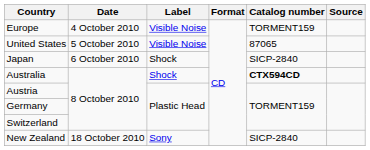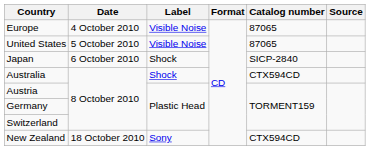 <table class="wikitable">
 <tr>
 <th>Country</th>
 <th>Date</th>
 <th>Label</th>
 <th>Format</th>
 <th>Catalog number</th>
 <th>Source</th>
 </tr>
 <tr>
 <td>Europe<br></td>
 <td>4 October 2010</td>
 <td><a href='#'>Visible Noise</a></td>
 <td rowspan="8"><a href='#'>CD</a></td>
-<td>TORMENT159</td>
+<td>87065</td>
 <td></td>
 </tr>
 <tr>
 <td>United States</td>
 <td>5 October 2010</td>
 <td><a href='#'>Visible Noise</a></td>
 <td>87065</td>
 <td></td>
 </tr>
 <tr>
 <td>Japan</td>
 <td>6 October 2010</td>
 <td>Shock</td>
 <td>SICP-2840</td>
 <td></td>
 </tr>
 <tr>
 <td>Australia</td>
 <td rowspan="4">8 October 2010</td>
 <td><a href='#'>Shock</a></td>
-<td><strong>CTX594CD</strong></td>
+<td>CTX594CD</td>
 <td></td>
 </tr>
 <tr>
 <td>Austria</td>
 <td rowspan="3">Plastic Head</td>
 <td rowspan="3">TORMENT159</td>
 <td rowspan="3"></td>
 </tr>
 <tr>
 <td>Germany</td>
 </tr>
 <tr>
 <td>Switzerland</td>
 </tr>
 <tr>
 <td>New Zealand</td>
 <td>18 October 2010</td>
 <td><a href='#'>Sony</a></td>
-<td>SICP-2840</td>
+<td>CTX594CD</td>
 <td></td>
 </tr>
 </table>
